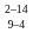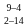 <table style="text-align:center">
 <tr>
 <th width=200></th>
 <th width=100></th>
 <th width=200></th>
 </tr>
 <tr>
+<td align=right><strong></strong></td>
+<td>9–4</td>
+<td align=left></td>
+</tr>
+<tr>
 <td align=right></td>
 <td>2–14</td>
 <td align=left><strong></strong></td>
 </tr>
-<tr>
-<td align=right><strong></strong></td>
-<td>9–4</td>
-<td align=left></td>
-</tr>
 </table>
